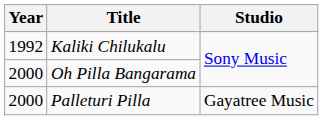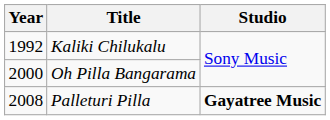 <table class="wikitable">
 <tr>
 <th>Year</th>
 <th>Title</th>
 <th>Studio</th>
 </tr>
 <tr>
 <td>1992</td>
 <td><em>Kaliki Chilukalu</em></td>
 <td rowspan="2"><a href='#'>Sony Music</a></td>
 </tr>
 <tr>
 <td>2000</td>
 <td><em>Oh Pilla Bangarama</em></td>
 </tr>
 <tr>
-<td>2000</td>
+<td>2008</td>
 <td><em>Palleturi Pilla</em></td>
-<td>Gayatree Music</td>
+<td><strong>Gayatree Music</strong></td>
 </tr>
 </table>
